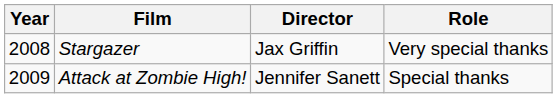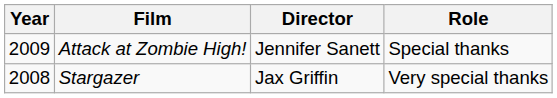 <table class="wikitable">
 <tr>
 <th>Year</th>
 <th>Film</th>
 <th>Director</th>
 <th>Role</th>
 </tr>
 <tr>
+<td>2009</td>
+<td><em>Attack at Zombie High!</em></td>
+<td>Jennifer Sanett</td>
+<td>Special thanks</td>
+</tr>
+<tr>
 <td>2008</td>
 <td><em>Stargazer</em></td>
 <td>Jax Griffin</td>
 <td>Very special thanks</td>
 </tr>
-<tr>
-<td>2009</td>
-<td><em>Attack at Zombie High!</em></td>
-<td>Jennifer Sanett</td>
-<td>Special thanks</td>
-</tr>
 </table>
